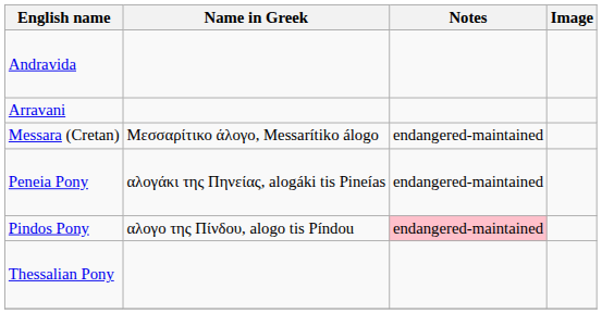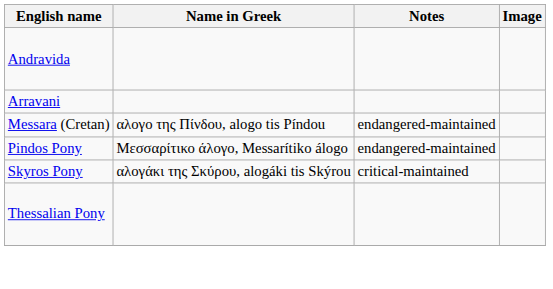 <table class="wikitable sortable">
 <tr>
 <th>English name</th>
 <th>Name in Greek</th>
 <th>Notes</th>
 <th>Image</th>
 </tr>
 <tr>
 <td><a href='#'>Andravida</a></td>
 <td></td>
 <td></td>
 <td style="height: 60px;"></td>
 </tr>
 <tr>
 <td><a href='#'>Arravani</a></td>
 <td></td>
 <td></td>
 <td></td>
 </tr>
 <tr>
 <td><a href='#'>Messara</a> (Cretan)</td>
+<td>αλογο της Πίνδου, alogo tis Píndou</td>
+<td>endangered-maintained</td>
+<td></td>
+</tr>
+<tr>
+<td><a href='#'>Pindos Pony</a></td>
 <td>Μεσσαρίτικο άλογο, Messarítiko álogo</td>
 <td>endangered-maintained</td>
 <td></td>
 </tr>
 <tr>
-<td><a href='#'>Peneia Pony</a></td>
-<td>αλογάκι της Πηνείας, alogáki tis Pineías</td>
-<td>endangered-maintained</td>
-<td style="height: 60px;"></td>
-</tr>
-<tr>
-<td><a href='#'>Pindos Pony</a></td>
-<td>αλογο της Πίνδου, alogo tis Píndou</td>
-<td style="background: pink;">endangered-maintained</td>
+<td><a href='#'>Skyros Pony</a></td>
+<td>αλογάκι της Σκύρου, alogáki tis Skýrou</td>
+<td>critical-maintained</td>
 <td></td>
 </tr>
 <tr>
 <td><a href='#'>Thessalian Pony</a></td>
 <td></td>
 <td></td>
 <td style="height: 60px;"></td>
 </tr>
 <tr>
 </tr>
 </table>
